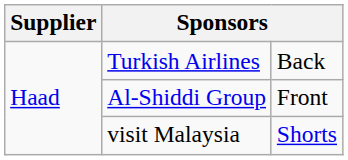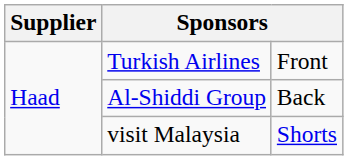 <table class="wikitable">
 <tr>
 <th>Supplier</th>
 <th colspan=2>Sponsors</th>
 </tr>
 <tr>
 <td rowspan=3> <a href='#'>Haad</a></td>
 <td> <a href='#'>Turkish Airlines</a></td>
-<td>Back</td>
+<td>Front</td>
 </tr>
 <tr>
 <td> <a href='#'>Al-Shiddi Group</a></td>
-<td>Front</td>
+<td>Back</td>
 </tr>
 <tr>
 <td> visit Malaysia</td>
 <td rowspan=2><a href='#'>Shorts</a></td>
 </tr>
 </table>
